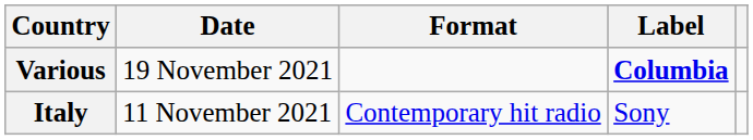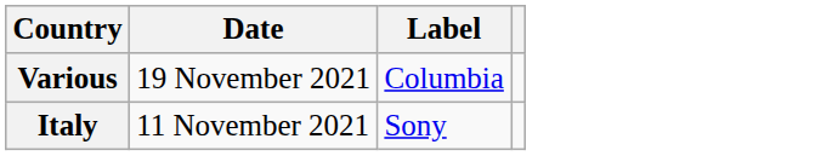 <table class="wikitable plainrowheaders">
 <tr>
 <th scope="col">Country</th>
 <th scope="col">Date</th>
-<th scope="col">Format</th>
 <th scope="col">Label</th>
 <th scope="col"></th>
 </tr>
 <tr>
 <th scope="row">Various</th>
 <td>19 November 2021</td>
-<td></td>
-<td><strong><a href='#'>Columbia</a></strong></td>
+<td><a href='#'>Columbia</a></td>
 <td></td>
 </tr>
 <tr>
 <th scope="row">Italy</th>
 <td>11 November 2021</td>
-<td><a href='#'>Contemporary hit radio</a></td>
 <td><a href='#'>Sony</a></td>
 <td></td>
 </tr>
 </table>
